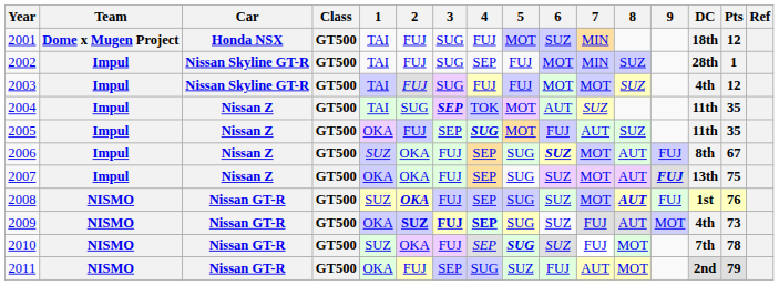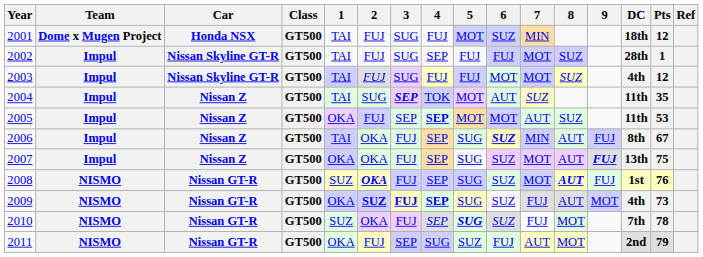 <table class="wikitable" style="text-align:center; font-size:90%">
 <tr>
 <th>Year</th>
 <th>Team</th>
 <th>Car</th>
 <th>Class</th>
 <th>1</th>
 <th>2</th>
 <th>3</th>
 <th>4</th>
 <th>5</th>
 <th>6</th>
 <th>7</th>
 <th>8</th>
 <th>9</th>
 <th>DC</th>
 <th>Pts</th>
 <th>Ref</th>
 </tr>
 <tr>
 <td><a href='#'>2001</a></td>
 <th><a href='#'>Dome</a> x <a href='#'>Mugen</a> Project</th>
 <th><a href='#'>Honda NSX</a></th>
 <th>GT500</th>
 <td><a href='#'>TAI</a></td>
 <td><a href='#'>FUJ</a></td>
 <td><a href='#'>SUG</a></td>
 <td><a href='#'>FUJ</a></td>
 <td style="background:#CFCFFF;"><a href='#'>MOT</a><br></td>
 <td style="background:#CFCFFF;"><a href='#'>SUZ</a><br></td>
 <td style="background:#FFDF9F;"><a href='#'>MIN</a><br></td>
 <td></td>
 <td></td>
 <th>18th</th>
 <th>12</th>
 <th></th>
 </tr>
 <tr>
 <td><a href='#'>2002</a></td>
 <th><a href='#'>Impul</a></th>
 <th><a href='#'>Nissan Skyline GT-R</a></th>
 <th>GT500</th>
 <td><a href='#'>TAI</a></td>
 <td><a href='#'>FUJ</a></td>
 <td><a href='#'>SUG</a></td>
 <td><a href='#'>SEP</a></td>
 <td><a href='#'>FUJ</a></td>
+<td style="background:#CFCFFF;"><a href='#'>FUJ</a><br></td>
 <td style="background:#CFCFFF;"><a href='#'>MOT</a><br></td>
-<td style="background:#CFCFFF;"><a href='#'>MIN</a><br></td>
 <td style="background:#CFCFFF;"><a href='#'>SUZ</a><br></td>
 <td></td>
 <th>28th</th>
 <th>1</th>
 <th></th>
 </tr>
 <tr>
 <td><a href='#'>2003</a></td>
 <th><a href='#'>Impul</a></th>
 <th><a href='#'>Nissan Skyline GT-R</a></th>
 <th>GT500</th>
 <td style="background:#CFCFFF;"><a href='#'>TAI</a><br></td>
 <td style="background:#DFDFDF;"><em><a href='#'>FUJ</a></em><br></td>
 <td style="background:#EFCFFF;"><a href='#'>SUG</a><br></td>
 <td style="background:#FFFFBF;"><a href='#'>FUJ</a><br></td>
 <td style="background:#CFCFFF;"><a href='#'>FUJ</a><br></td>
 <td style="background:#DFFFDF;"><a href='#'>MOT</a><br></td>
 <td style="background:#CFCFFF;"><a href='#'>MOT</a><br></td>
 <td style="background:#FFFFBF;"><em><a href='#'>SUZ</a></em><br></td>
 <td></td>
 <th>4th</th>
 <th>12</th>
 <th></th>
 </tr>
 <tr>
 <td><a href='#'>2004</a></td>
 <th><a href='#'>Impul</a></th>
 <th><a href='#'>Nissan Z</a></th>
 <th>GT500</th>
 <td style="background:#DFFFDF;"><a href='#'>TAI</a><br></td>
 <td style="background:#DFFFDF;"><a href='#'>SUG</a><br></td>
 <td style="background:#EFCFFF;"><strong><em><a href='#'>SEP</a></em></strong><br></td>
 <td style="background:#CFCFFF;"><a href='#'>TOK</a><br></td>
 <td style="background:#EFCFFF;"><a href='#'>MOT</a><br></td>
 <td style="background:#DFFFDF;"><a href='#'>AUT</a><br></td>
 <td style="background:#FFFFBF;"><em><a href='#'>SUZ</a></em><br></td>
 <td></td>
 <td></td>
 <th>11th</th>
 <th>35</th>
 <th></th>
 </tr>
 <tr>
 <td><a href='#'>2005</a></td>
 <th><a href='#'>Impul</a></th>
 <th><a href='#'>Nissan Z</a></th>
 <th>GT500</th>
 <td style="background:#EFCFFF;"><a href='#'>OKA</a><br></td>
 <td style="background:#CFCFFF;"><a href='#'>FUJ</a><br></td>
 <td style="background:#DFFFDF;"><a href='#'>SEP</a><br></td>
-<td style="background:#DFFFDF;"><strong><em><a href='#'>SUG</a></em></strong><br></td>
+<td style="background:#DFFFDF;"><strong><a href='#'>SEP</a></strong><br></td>
 <td style="background:#FFDF9F;"><a href='#'>MOT</a><br></td>
-<td style="background:#CFCFFF;"><a href='#'>FUJ</a><br></td>
+<td style="background:#CFCFFF;"><a href='#'>MOT</a><br></td>
 <td style="background:#DFFFDF;"><a href='#'>AUT</a><br></td>
 <td style="background:#DFFFDF;"><a href='#'>SUZ</a><br></td>
 <td></td>
 <th>11th</th>
-<th>35</th>
+<th>53</th>
 <th></th>
 </tr>
 <tr>
 <td><a href='#'>2006</a></td>
 <th><a href='#'>Impul</a></th>
 <th><a href='#'>Nissan Z</a></th>
 <th>GT500</th>
-<td style="background:#CFCFFF;"><em><a href='#'>SUZ</a></em><br></td>
+<td style="background:#CFCFFF;"><a href='#'>TAI</a><br></td>
 <td style="background:#DFFFDF;"><a href='#'>OKA</a><br></td>
 <td style="background:#DFFFDF;"><a href='#'>FUJ</a><br></td>
 <td style="background:#FFDF9F;"><a href='#'>SEP</a><br></td>
 <td style="background:#DFFFDF;"><a href='#'>SUG</a><br></td>
 <td style="background:#FFFFBF;"><strong><em><a href='#'>SUZ</a></em></strong><br></td>
-<td style="background:#CFCFFF;"><a href='#'>MOT</a><br></td>
+<td style="background:#CFCFFF;"><a href='#'>MIN</a><br></td>
 <td style="background:#DFFFDF;"><a href='#'>AUT</a><br></td>
 <td style="background:#CFCFFF;"><a href='#'>FUJ</a><br></td>
 <th>8th</th>
 <th>67</th>
 <th></th>
 </tr>
 <tr>
 <td><a href='#'>2007</a></td>
 <th><a href='#'>Impul</a></th>
 <th><a href='#'>Nissan Z</a></th>
 <th>GT500</th>
 <td style="background:#CFCFFF;"><a href='#'>OKA</a><br></td>
 <td style="background:#DFFFDF;"><a href='#'>OKA</a><br></td>
 <td style="background:#DFFFDF;"><a href='#'>FUJ</a><br></td>
 <td style="background:#FFDF9F;"><a href='#'>SEP</a><br></td>
 <td><a href='#'>SUG</a></td>
 <td style="background:#EFCFFF;"><a href='#'>SUZ</a><br></td>
 <td style="background:#EFCFFF;"><a href='#'>MOT</a><br></td>
 <td style="background:#EFCFFF;"><a href='#'>AUT</a><br></td>
 <td style="background:#DFDFDF;"><strong><em><a href='#'>FUJ</a></em></strong><br></td>
 <th>13th</th>
 <th>75</th>
 <th></th>
 </tr>
 <tr>
 <td><a href='#'>2008</a></td>
 <th><a href='#'>NISMO</a></th>
 <th><a href='#'>Nissan GT-R</a></th>
 <th>GT500</th>
 <td style="background:#FFFFBF;"><a href='#'>SUZ</a><br></td>
 <td style="background:#FFFFBF;"><strong><em><a href='#'>OKA</a></em></strong><br></td>
 <td style="background:#CFCFFF;"><a href='#'>FUJ</a><br></td>
 <td style="background:#CFCFFF;"><a href='#'>SEP</a><br></td>
 <td style="background:#CFCFFF;"><a href='#'>SUG</a><br></td>
 <td style="background:#DFFFDF;"><a href='#'>SUZ</a><br></td>
 <td style="background:#CFCFFF;"><a href='#'>MOT</a><br></td>
 <td style="background:#FFFFBF;"><strong><em><a href='#'>AUT</a></em></strong><br></td>
 <td style="background:#DFFFDF;"><a href='#'>FUJ</a><br></td>
 <td style="background:#FFFFBF;"><strong>1st</strong></td>
 <td style="background:#FFFFBF;"><strong>76</strong></td>
 <th></th>
 </tr>
 <tr>
 <td><a href='#'>2009</a></td>
 <th><a href='#'>NISMO</a></th>
 <th><a href='#'>Nissan GT-R</a></th>
 <th>GT500</th>
 <td style="background:#CFCFFF;"><a href='#'>OKA</a><br></td>
 <td style="background:#CFCFFF;"><strong><a href='#'>SUZ</a></strong><br></td>
 <td style="background:#FFFFBF;"><strong><a href='#'>FUJ</a></strong><br></td>
 <td style="background:#DFFFDF;"><strong><a href='#'>SEP</a></strong><br></td>
 <td style="background:#FFFFBF;"><a href='#'>SUG</a><br></td>
 <td><a href='#'>SUZ</a></td>
 <td style="background:#DFDFDF;"><a href='#'>FUJ</a><br></td>
 <td style="background:#DFDFDF;"><a href='#'>AUT</a><br></td>
 <td style="background:#CFCFFF;"><a href='#'>MOT</a><br></td>
 <th>4th</th>
 <th>73</th>
 <th></th>
 </tr>
 <tr>
 <td><a href='#'>2010</a></td>
 <th><a href='#'>NISMO</a></th>
 <th><a href='#'>Nissan GT-R</a></th>
 <th>GT500</th>
 <td style="background:#DFFFDF;"><a href='#'>SUZ</a><br></td>
 <td style="background:#EFCFFF;"><a href='#'>OKA</a><br></td>
 <td style="background:#EFCFFF;"><a href='#'>FUJ</a><br></td>
 <td style="background:#DFDFDF;"><em><a href='#'>SEP</a></em><br></td>
 <td style="background:#DFFFDF;"><strong><em><a href='#'>SUG</a></em></strong><br></td>
 <td style="background:#DFDFDF;"><em><a href='#'>SUZ</a></em><br></td>
 <td style="background:#FFFFFF;"><a href='#'>FUJ</a><br></td>
 <td style="background:#DFFFDF;"><a href='#'>MOT</a><br></td>
 <td></td>
 <th>7th</th>
 <th>78</th>
 <th></th>
 </tr>
 <tr>
 <td><a href='#'>2011</a></td>
 <th><a href='#'>NISMO</a></th>
 <th><a href='#'>Nissan GT-R</a></th>
 <th>GT500</th>
 <td style="background:#DFFFDF;"><a href='#'>OKA</a><br></td>
 <td style="background:#FFFFBF;"><a href='#'>FUJ</a><br></td>
 <td style="background:#CFCFFF;"><a href='#'>SEP</a><br></td>
 <td style="background:#CFCFFF;"><a href='#'>SUG</a><br></td>
 <td style="background:#DFFFDF;"><a href='#'>SUZ</a><br></td>
 <td style="background:#DFFFDF;"><a href='#'>FUJ</a><br></td>
 <td style="background:#FFFFBF;"><a href='#'>AUT</a><br></td>
 <td style="background:#FFFFBF;"><a href='#'>MOT</a><br></td>
 <td></td>
 <td style="background:#DFDFDF;"><strong>2nd</strong></td>
 <td style="background:#DFDFDF;"><strong>79</strong></td>
 <th></th>
 </tr>
 </table>
